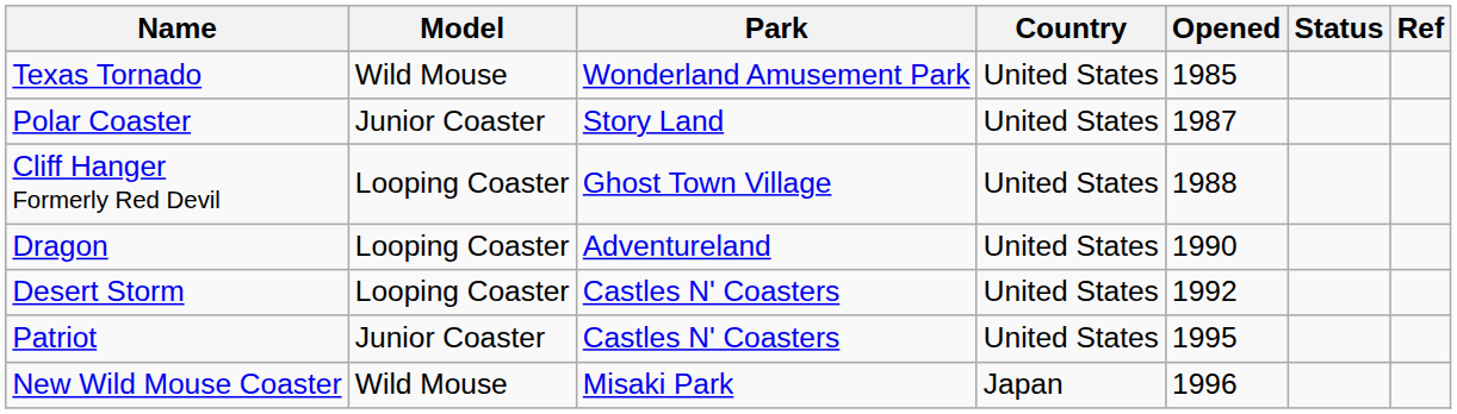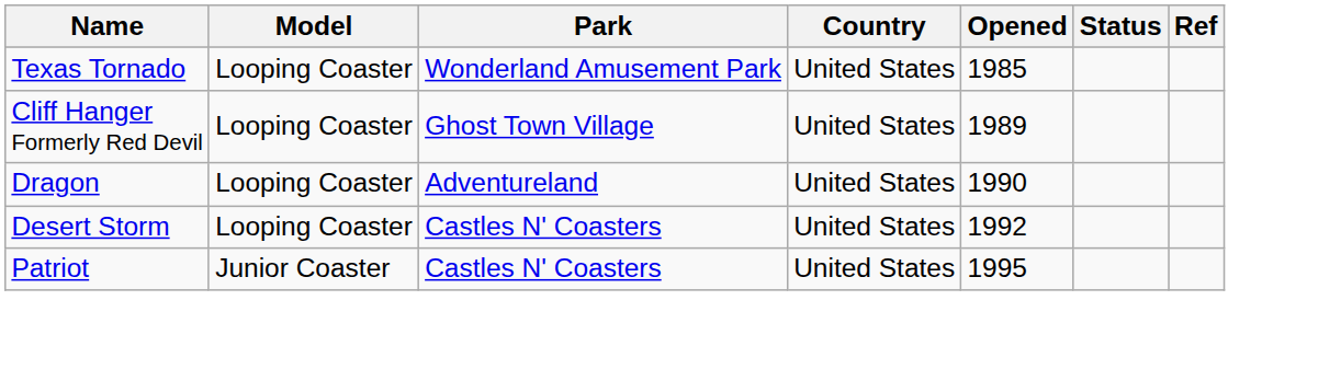 <table class="wikitable sortable">
 <tr>
 <th>Name</th>
 <th>Model</th>
 <th>Park</th>
 <th>Country</th>
 <th>Opened</th>
 <th>Status</th>
 <th class="unsortable">Ref</th>
 </tr>
 <tr>
 <td><a href='#'>Texas Tornado</a></td>
-<td>Wild Mouse</td>
+<td>Looping Coaster</td>
 <td><a href='#'>Wonderland Amusement Park</a></td>
 <td> United States</td>
 <td>1985</td>
-<td></td>
-<td></td>
-</tr>
-<tr>
-<td><a href='#'>Polar Coaster</a></td>
-<td>Junior Coaster</td>
-<td><a href='#'>Story Land</a></td>
-<td> United States</td>
-<td>1987</td>
 <td></td>
 <td></td>
 </tr>
 <tr>
 <td><a href='#'>Cliff Hanger</a><br><small>Formerly Red Devil</small></td>
 <td>Looping Coaster</td>
 <td><a href='#'>Ghost Town Village</a></td>
 <td> United States</td>
-<td>1988</td>
+<td>1989</td>
 <td></td>
 <td></td>
 </tr>
 <tr>
 <td><a href='#'>Dragon</a></td>
 <td>Looping Coaster</td>
 <td><a href='#'>Adventureland</a></td>
 <td> United States</td>
 <td>1990</td>
 <td></td>
 <td></td>
 </tr>
 <tr>
 <td><a href='#'>Desert Storm</a></td>
 <td>Looping Coaster</td>
 <td><a href='#'>Castles N' Coasters</a></td>
 <td> United States</td>
 <td>1992</td>
 <td></td>
 <td></td>
 </tr>
 <tr>
 <td><a href='#'>Patriot</a></td>
 <td>Junior Coaster</td>
 <td><a href='#'>Castles N' Coasters</a></td>
 <td> United States</td>
 <td>1995</td>
 <td></td>
 <td></td>
 </tr>
-<tr>
-<td><a href='#'>New Wild Mouse Coaster</a></td>
-<td>Wild Mouse</td>
-<td><a href='#'>Misaki Park</a></td>
-<td> Japan</td>
-<td>1996</td>
-<td></td>
-<td></td>
-</tr>
 </table>
